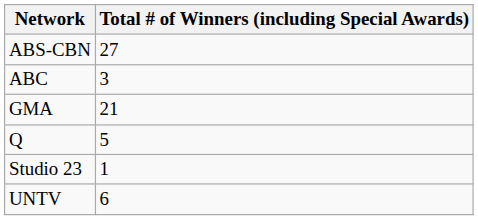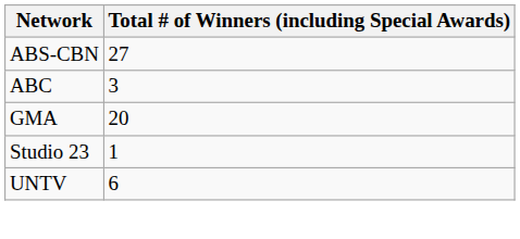 <table class="wikitable sortable">
 <tr>
 <th>Network</th>
 <th>Total # of Winners (including Special Awards)</th>
 </tr>
 <tr>
 <td>ABS-CBN</td>
 <td>27</td>
 </tr>
 <tr>
 <td>ABC</td>
 <td>3</td>
 </tr>
 <tr>
 <td>GMA</td>
-<td>21</td>
-</tr>
-<tr>
-<td>Q</td>
-<td>5</td>
+<td>20</td>
 </tr>
 <tr>
 <td>Studio 23</td>
 <td>1</td>
 </tr>
 <tr>
 <td>UNTV</td>
 <td>6</td>
 </tr>
 </table>
